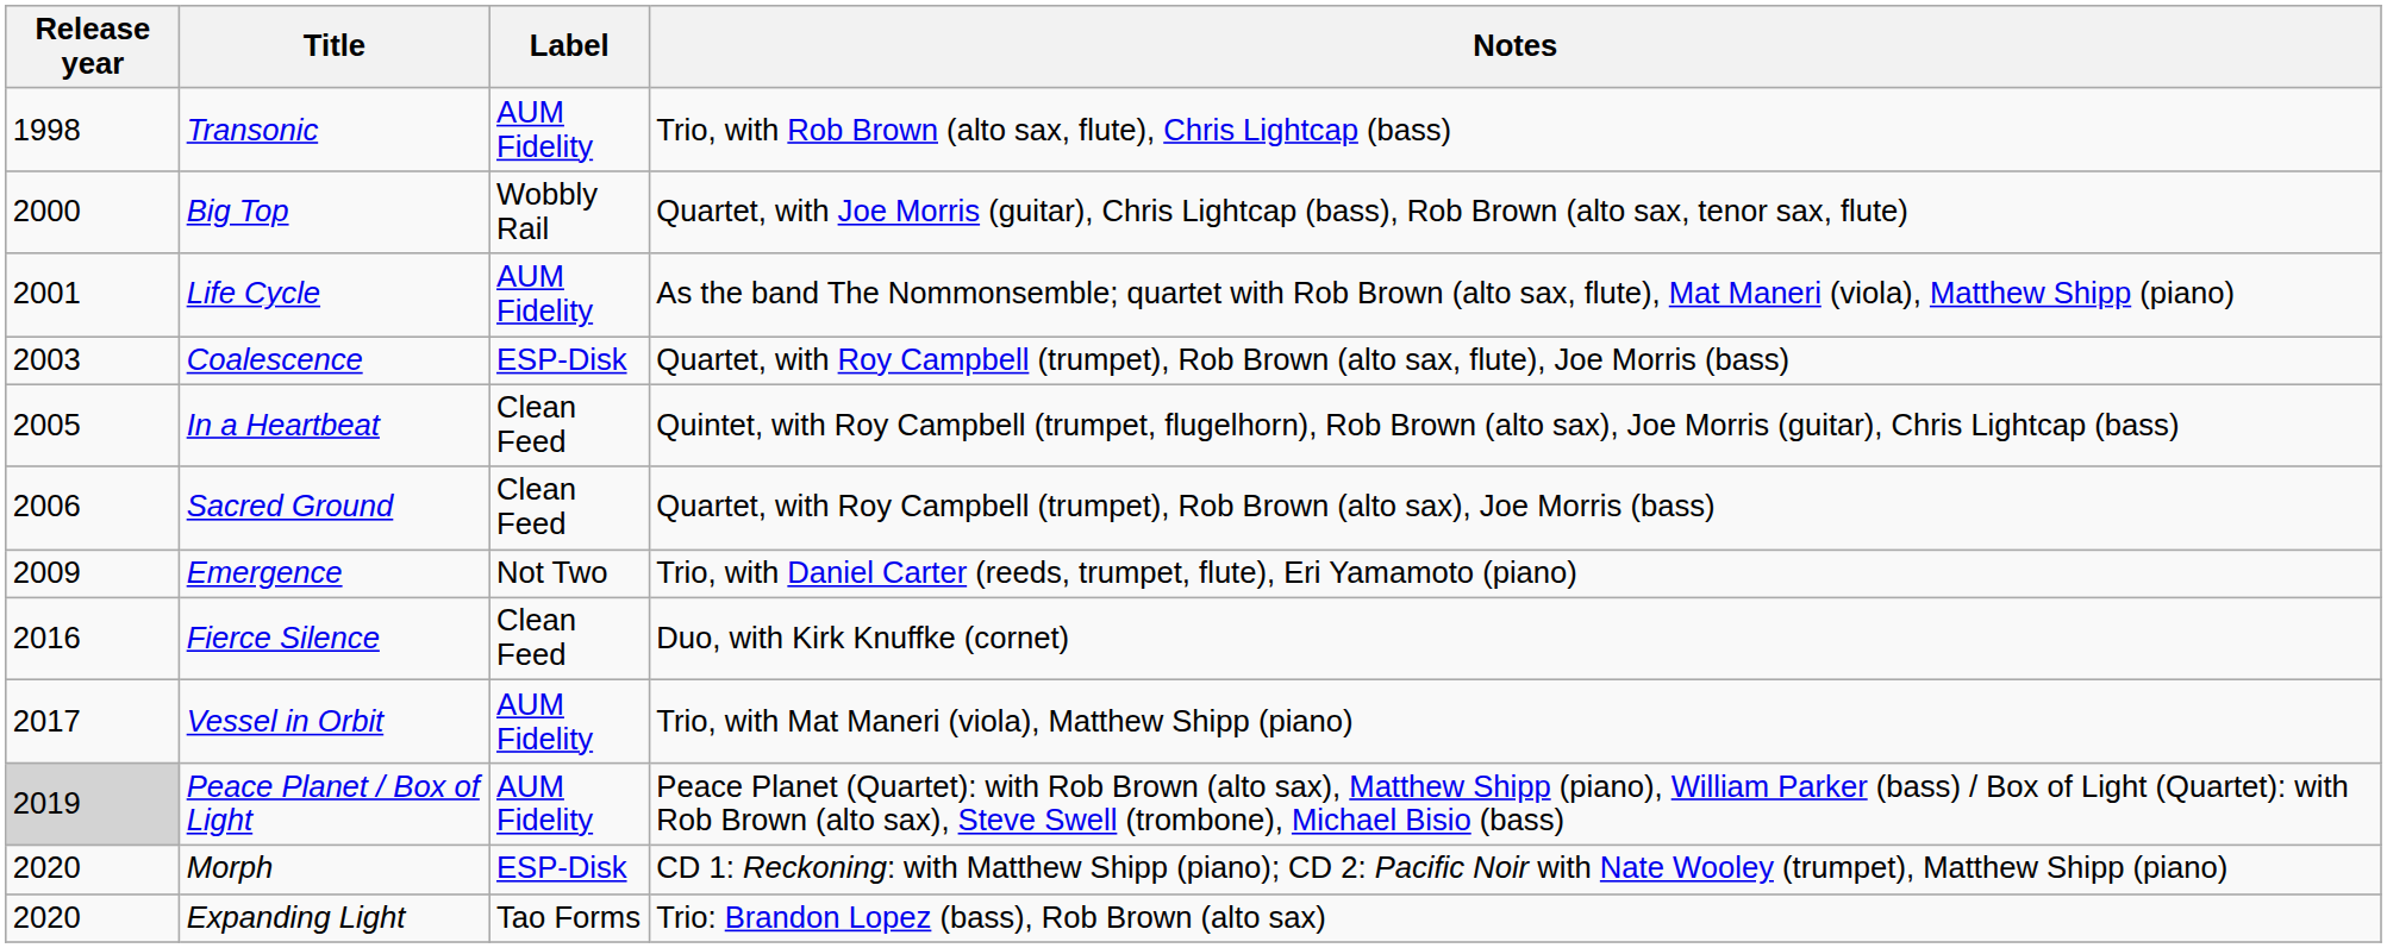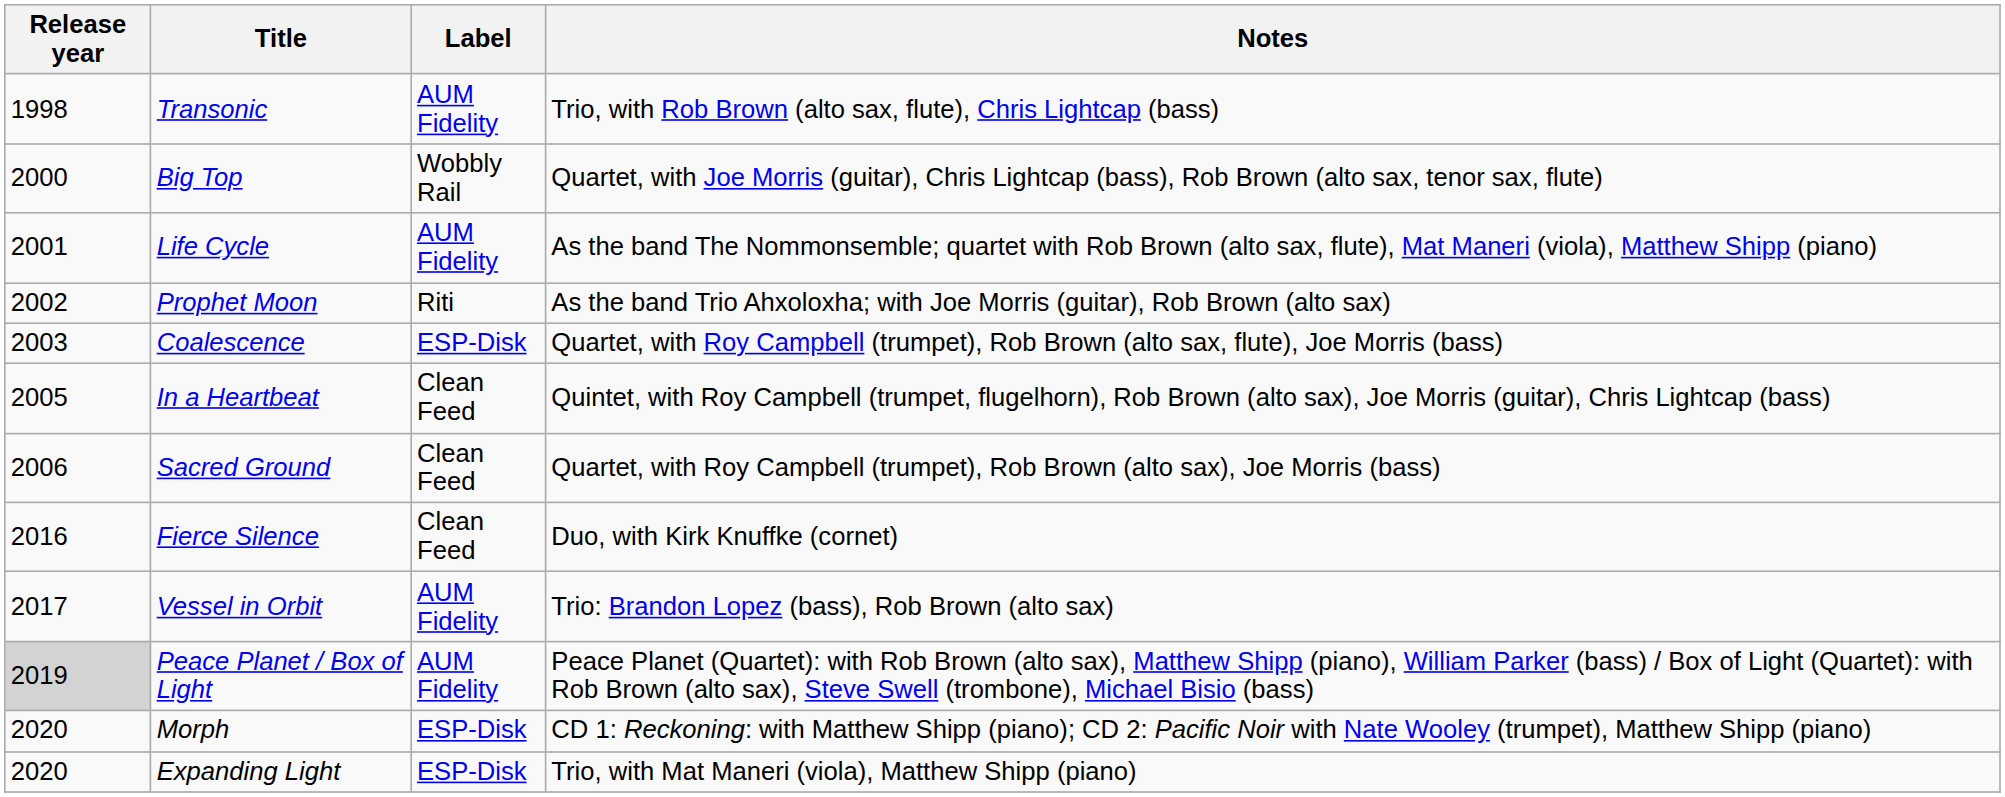 <table class="wikitable sortable">
 <tr>
 <th>Release year</th>
 <th>Title</th>
 <th>Label</th>
 <th>Notes</th>
 </tr>
 <tr>
 <td>1998</td>
 <td><em><a href='#'>Transonic</a></em></td>
 <td><a href='#'>AUM Fidelity</a></td>
 <td>Trio, with <a href='#'>Rob Brown</a> (alto sax, flute), <a href='#'>Chris Lightcap</a> (bass)</td>
 </tr>
 <tr>
 <td>2000</td>
 <td><em><a href='#'>Big Top</a></em></td>
 <td>Wobbly Rail</td>
 <td>Quartet, with <a href='#'>Joe Morris</a> (guitar), Chris Lightcap (bass), Rob Brown (alto sax, tenor sax, flute)</td>
 </tr>
 <tr>
 <td>2001</td>
 <td><em><a href='#'>Life Cycle</a></em></td>
 <td><a href='#'>AUM Fidelity</a></td>
 <td>As the band The Nommonsemble; quartet with Rob Brown (alto sax, flute), <a href='#'>Mat Maneri</a> (viola), <a href='#'>Matthew Shipp</a> (piano)</td>
 </tr>
 <tr>
+<td>2002</td>
+<td><em><a href='#'>Prophet Moon</a></em></td>
+<td>Riti</td>
+<td>As the band Trio Ahxoloxha; with Joe Morris (guitar), Rob Brown (alto sax)</td>
+</tr>
+<tr>
 <td>2003</td>
 <td><em><a href='#'>Coalescence</a></em></td>
 <td><a href='#'>ESP-Disk</a></td>
 <td>Quartet, with <a href='#'>Roy Campbell</a> (trumpet), Rob Brown (alto sax, flute), Joe Morris (bass)</td>
 </tr>
 <tr>
 <td>2005</td>
 <td><em><a href='#'>In a Heartbeat</a></em></td>
 <td>Clean Feed</td>
 <td>Quintet, with Roy Campbell (trumpet, flugelhorn), Rob Brown (alto sax), Joe Morris (guitar), Chris Lightcap (bass)</td>
 </tr>
 <tr>
 <td>2006</td>
 <td><em><a href='#'>Sacred Ground</a></em></td>
 <td>Clean Feed</td>
 <td>Quartet, with Roy Campbell (trumpet), Rob Brown (alto sax), Joe Morris (bass)</td>
 </tr>
 <tr>
-<td>2009</td>
-<td><em><a href='#'>Emergence</a></em></td>
-<td>Not Two</td>
-<td>Trio, with <a href='#'>Daniel Carter</a> (reeds, trumpet, flute), Eri Yamamoto (piano)</td>
-</tr>
-<tr>
 <td>2016</td>
 <td><em><a href='#'>Fierce Silence</a></em></td>
 <td>Clean Feed</td>
 <td>Duo, with Kirk Knuffke (cornet)</td>
 </tr>
 <tr>
 <td>2017</td>
 <td><em><a href='#'>Vessel in Orbit</a></em></td>
 <td><a href='#'>AUM Fidelity</a></td>
-<td>Trio, with Mat Maneri (viola), Matthew Shipp (piano)</td>
+<td>Trio: <a href='#'>Brandon Lopez</a> (bass), Rob Brown (alto sax)</td>
 </tr>
 <tr>
 <td style="background: lightgrey;">2019</td>
 <td><em><a href='#'>Peace Planet / Box of Light</a></em></td>
 <td><a href='#'>AUM Fidelity</a></td>
 <td>Peace Planet (Quartet): with Rob Brown (alto sax), <a href='#'>Matthew Shipp</a> (piano), <a href='#'>William Parker</a> (bass) / Box of Light (Quartet): with Rob Brown (alto sax), <a href='#'>Steve Swell</a> (trombone), <a href='#'>Michael Bisio</a> (bass)</td>
 </tr>
 <tr>
 <td>2020</td>
 <td><em>Morph</em></td>
 <td><a href='#'>ESP-Disk</a></td>
 <td>CD 1: <em>Reckoning</em>: with Matthew Shipp (piano); CD 2: <em>Pacific Noir</em> with <a href='#'>Nate Wooley</a> (trumpet), Matthew Shipp (piano)</td>
 </tr>
 <tr>
 <td>2020</td>
 <td><em>Expanding Light</em></td>
-<td>Tao Forms</td>
-<td>Trio: <a href='#'>Brandon Lopez</a> (bass), Rob Brown (alto sax)</td>
+<td><a href='#'>ESP-Disk</a></td>
+<td>Trio, with Mat Maneri (viola), Matthew Shipp (piano)</td>
 </tr>
 </table>
